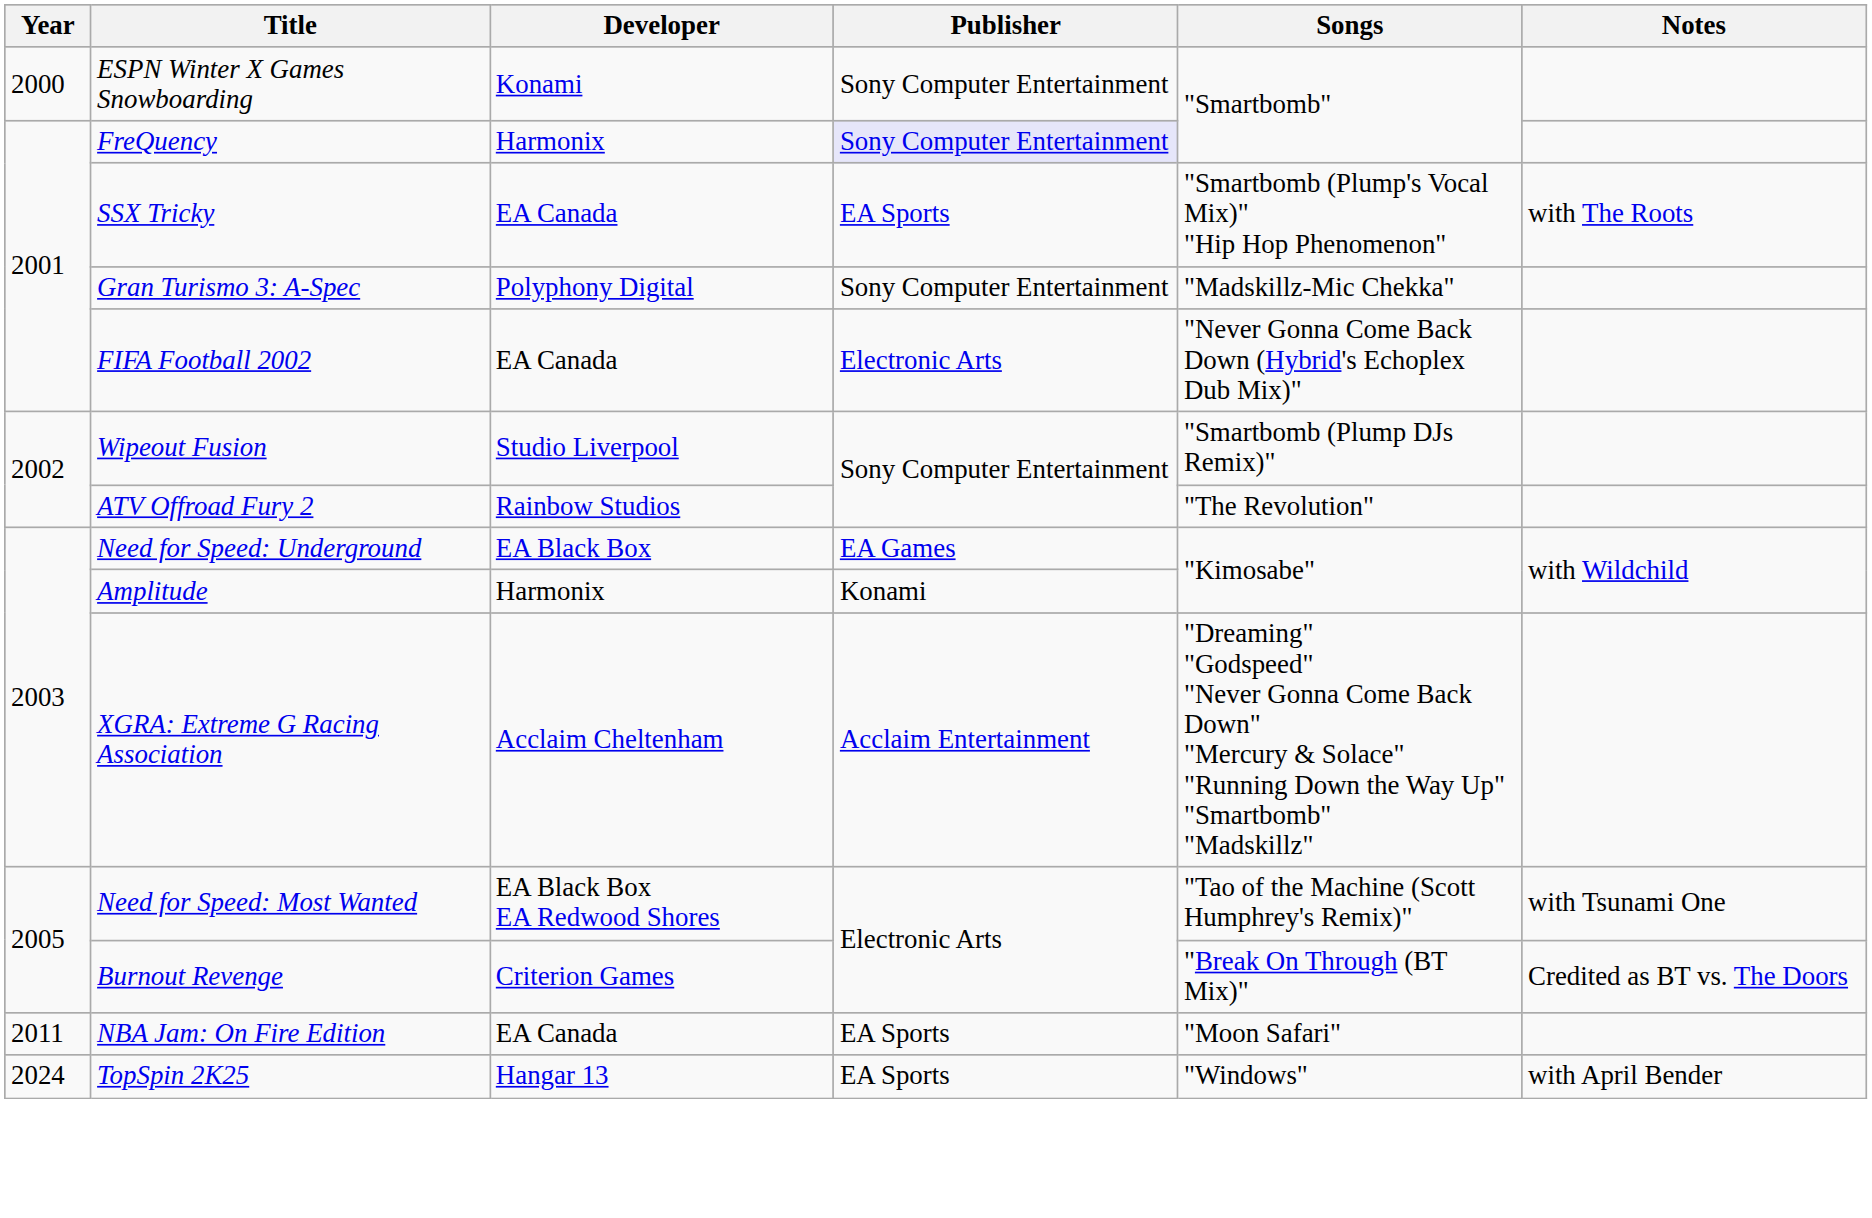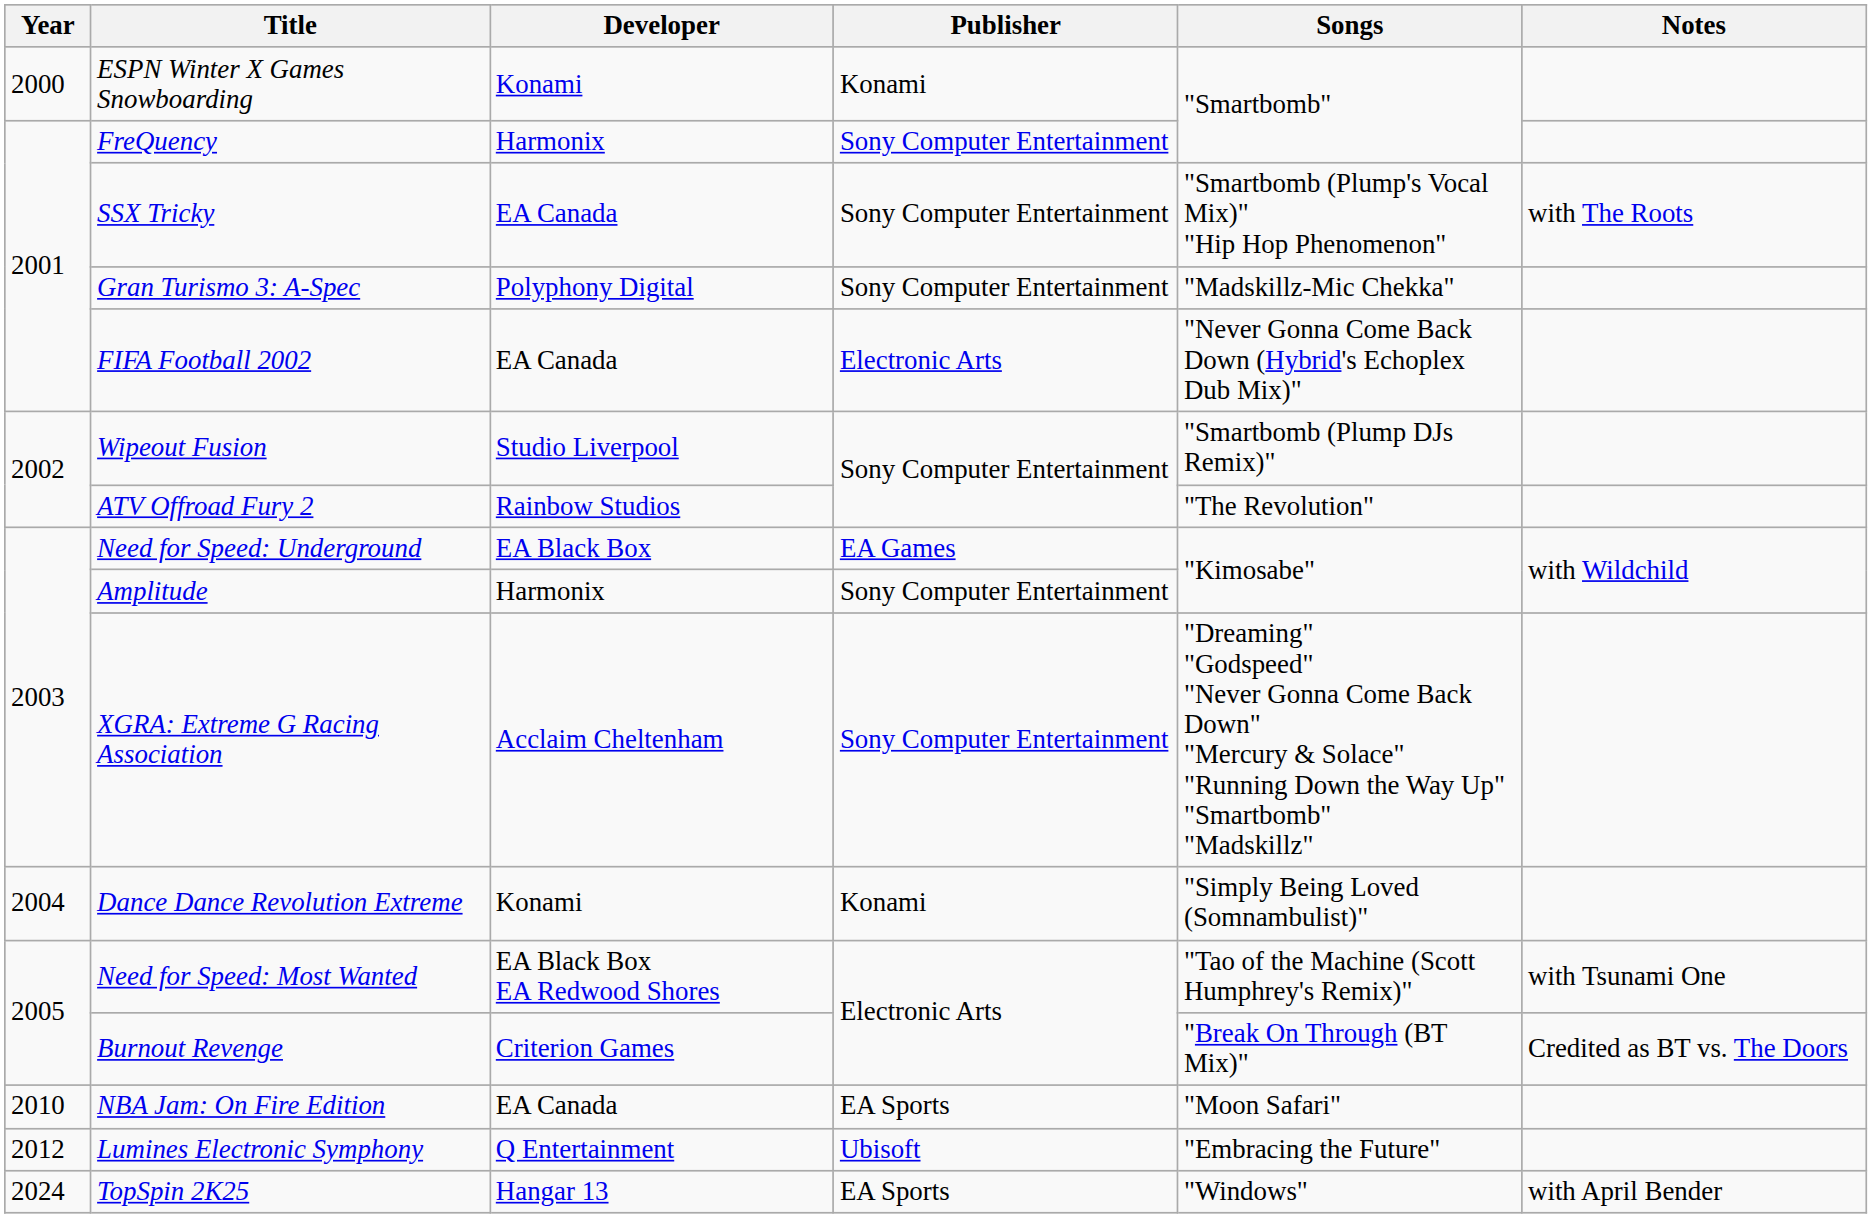 <table class="wikitable sortable" width=70%>
 <tr>
 <th width="30">Year</th>
 <th width="175">Title</th>
 <th width="150">Developer</th>
 <th width="150">Publisher</th>
 <th width="150">Songs</th>
 <th width="150">Notes</th>
 </tr>
 <tr>
 <td>2000</td>
 <td><em>ESPN Winter X Games Snowboarding</em></td>
 <td><a href='#'>Konami</a></td>
-<td>Sony Computer Entertainment</td>
+<td>Konami</td>
 <td rowspan="2">"Smartbomb"</td>
 <td></td>
 </tr>
 <tr>
 <td rowspan="4">2001</td>
 <td><em><a href='#'>FreQuency</a></em></td>
 <td><a href='#'>Harmonix</a></td>
-<td style="background: lavender;"><a href='#'>Sony Computer Entertainment</a></td>
+<td><a href='#'>Sony Computer Entertainment</a></td>
 <td></td>
 </tr>
 <tr>
 <td><em><a href='#'>SSX Tricky</a></em></td>
 <td><a href='#'>EA Canada</a></td>
-<td><a href='#'>EA Sports</a></td>
+<td>Sony Computer Entertainment</td>
 <td>"Smartbomb (Plump's Vocal Mix)"<br>"Hip Hop Phenomenon"</td>
 <td>with <a href='#'>The Roots</a></td>
 </tr>
 <tr>
 <td><em><a href='#'>Gran Turismo 3: A-Spec</a></em></td>
 <td><a href='#'>Polyphony Digital</a></td>
 <td>Sony Computer Entertainment</td>
 <td>"Madskillz-Mic Chekka"</td>
 <td></td>
 </tr>
 <tr>
 <td><em><a href='#'>FIFA Football 2002</a></em></td>
 <td>EA Canada</td>
 <td><a href='#'>Electronic Arts</a></td>
 <td>"Never Gonna Come Back Down (<a href='#'>Hybrid</a>'s Echoplex Dub Mix)"</td>
 <td></td>
 </tr>
 <tr>
 <td rowspan="2">2002</td>
 <td><em><a href='#'>Wipeout Fusion</a></em></td>
 <td><a href='#'>Studio Liverpool</a></td>
 <td rowspan="2">Sony Computer Entertainment</td>
 <td>"Smartbomb (Plump DJs Remix)"</td>
 <td></td>
 </tr>
 <tr>
 <td><em><a href='#'>ATV Offroad Fury 2</a></em></td>
 <td><a href='#'>Rainbow Studios</a></td>
 <td>"The Revolution"</td>
 <td></td>
 </tr>
 <tr>
 <td rowspan="3">2003</td>
 <td><em><a href='#'>Need for Speed: Underground</a></em></td>
 <td><a href='#'>EA Black Box</a></td>
 <td><a href='#'>EA Games</a></td>
 <td rowspan="2">"Kimosabe"</td>
 <td rowspan="2">with <a href='#'>Wildchild</a></td>
 </tr>
 <tr>
 <td><em><a href='#'>Amplitude</a></em></td>
 <td>Harmonix</td>
-<td>Konami</td>
+<td>Sony Computer Entertainment</td>
 </tr>
 <tr>
 <td><em><a href='#'>XGRA: Extreme G Racing Association</a></em></td>
 <td><a href='#'>Acclaim Cheltenham</a></td>
-<td><a href='#'>Acclaim Entertainment</a></td>
+<td><a href='#'>Sony Computer Entertainment</a></td>
 <td>"Dreaming"<br>"Godspeed"<br>"Never Gonna Come Back Down"<br>"Mercury & Solace"<br>"Running Down the Way Up"<br>"Smartbomb"<br>"Madskillz"</td>
+<td></td>
+</tr>
+<tr>
+<td>2004</td>
+<td><em><a href='#'>Dance Dance Revolution Extreme</a></em></td>
+<td>Konami</td>
+<td>Konami</td>
+<td>"Simply Being Loved (Somnambulist)"</td>
 <td></td>
 </tr>
 <tr>
 <td rowspan="2">2005</td>
 <td><em><a href='#'>Need for Speed: Most Wanted</a></em></td>
 <td>EA Black Box<br><a href='#'>EA Redwood Shores</a></td>
 <td rowspan="2">Electronic Arts</td>
 <td>"Tao of the Machine (Scott Humphrey's Remix)"</td>
 <td>with Tsunami One</td>
 </tr>
 <tr>
 <td><em><a href='#'>Burnout Revenge</a></em></td>
 <td><a href='#'>Criterion Games</a></td>
 <td>"<a href='#'>Break On Through</a> (BT Mix)"</td>
 <td>Credited as BT vs. <a href='#'>The Doors</a></td>
 </tr>
 <tr>
-<td>2011</td>
+<td>2010</td>
 <td><em><a href='#'>NBA Jam: On Fire Edition</a></em></td>
 <td>EA Canada</td>
 <td>EA Sports</td>
 <td>"Moon Safari"</td>
+<td></td>
+</tr>
+<tr>
+<td>2012</td>
+<td><em><a href='#'>Lumines Electronic Symphony</a></em></td>
+<td><a href='#'>Q Entertainment</a></td>
+<td><a href='#'>Ubisoft</a></td>
+<td>"Embracing the Future"</td>
 <td></td>
 </tr>
 <tr>
 <td>2024</td>
 <td><em><a href='#'>TopSpin 2K25</a></em></td>
 <td><a href='#'>Hangar 13</a></td>
 <td>EA Sports</td>
 <td>"Windows"</td>
 <td>with April Bender</td>
 </tr>
 </table>
